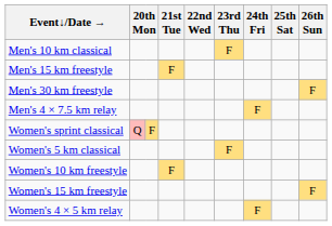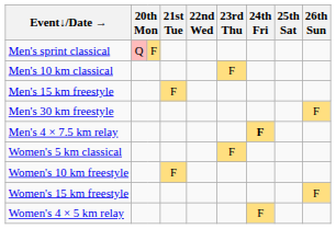 <table class="wikitable" style="margin:0.5em auto; font-size:90%; line-height:1.25em; text-align:center;">
 <tr>
 <th>Event↓/Date →</th>
 <th colspan=2>20th<br>Mon</th>
 <th>21st<br>Tue</th>
 <th>22nd<br>Wed</th>
 <th>23rd<br>Thu</th>
 <th>24th<br>Fri</th>
 <th>25th<br>Sat</th>
 <th>26th<br>Sun</th>
+</tr>
+<tr>
+<td align="left"><a href='#'>Men's sprint classical</a></td>
+<td bgcolor="#FFBBBB">Q</td>
+<td bgcolor="#FFDF80">F</td>
+<td></td>
+<td></td>
+<td></td>
+<td></td>
+<td></td>
+<td></td>
 </tr>
 <tr>
 <td align="left"><a href='#'>Men's 10 km classical</a></td>
 <td colspan=2></td>
 <td></td>
 <td></td>
 <td bgcolor="#FFDF80">F</td>
 <td></td>
 <td></td>
 <td></td>
 </tr>
 <tr>
 <td align="left"><a href='#'>Men's 15 km freestyle</a></td>
 <td colspan=2></td>
 <td bgcolor="#FFDF80">F</td>
 <td></td>
 <td></td>
 <td></td>
 <td></td>
 <td></td>
 </tr>
 <tr>
 <td align="left"><a href='#'>Men's 30 km freestyle</a></td>
 <td colspan=2></td>
 <td></td>
 <td></td>
 <td></td>
 <td></td>
 <td></td>
 <td bgcolor="#FFDF80">F</td>
 </tr>
 <tr>
 <td align="left"><a href='#'>Men's 4 × 7.5 km relay</a></td>
 <td colspan=2></td>
 <td></td>
 <td></td>
 <td></td>
-<td bgcolor="#FFDF80">F</td>
-<td></td>
-<td></td>
-</tr>
-<tr>
-<td align="left"><a href='#'>Women's sprint classical</a></td>
-<td bgcolor="#FFBBBB">Q</td>
-<td bgcolor="#FFDF80">F</td>
-<td></td>
-<td></td>
-<td></td>
-<td></td>
+<td bgcolor="#FFDF80"><strong>F</strong></td>
 <td></td>
 <td></td>
 </tr>
 <tr>
 <td align="left"><a href='#'>Women's 5 km classical</a></td>
 <td colspan=2></td>
 <td></td>
 <td></td>
 <td bgcolor="#FFDF80">F</td>
 <td></td>
 <td></td>
 <td></td>
 </tr>
 <tr>
 <td align="left"><a href='#'>Women's 10 km freestyle</a></td>
 <td colspan=2></td>
 <td bgcolor="#FFDF80">F</td>
 <td></td>
 <td></td>
 <td></td>
 <td></td>
 <td></td>
 </tr>
 <tr>
 <td align="left"><a href='#'>Women's 15 km freestyle</a></td>
 <td colspan=2></td>
 <td></td>
 <td></td>
 <td></td>
 <td></td>
 <td></td>
 <td bgcolor="#FFDF80">F</td>
 </tr>
 <tr>
 <td align="left"><a href='#'>Women's 4 × 5 km relay</a></td>
 <td colspan=2></td>
 <td></td>
 <td></td>
 <td></td>
 <td bgcolor="#FFDF80">F</td>
 <td></td>
 <td></td>
 </tr>
 </table>
